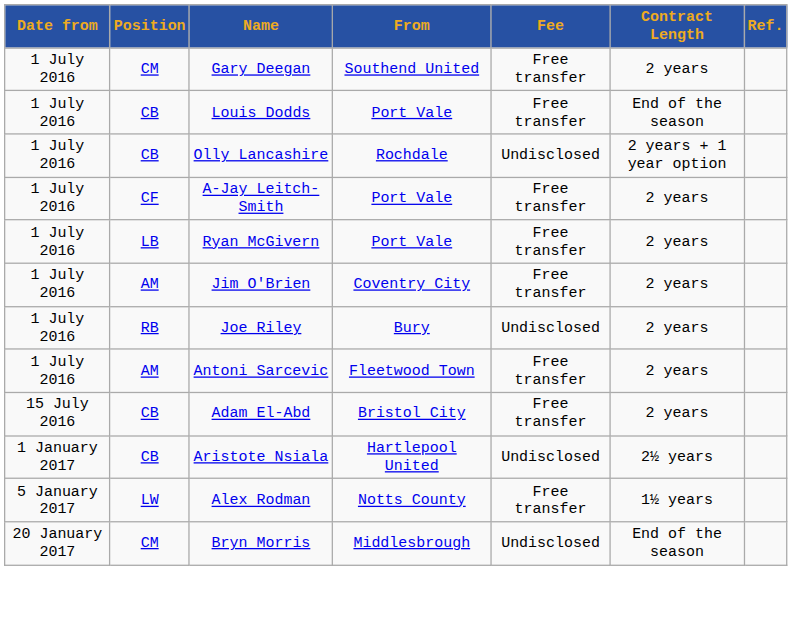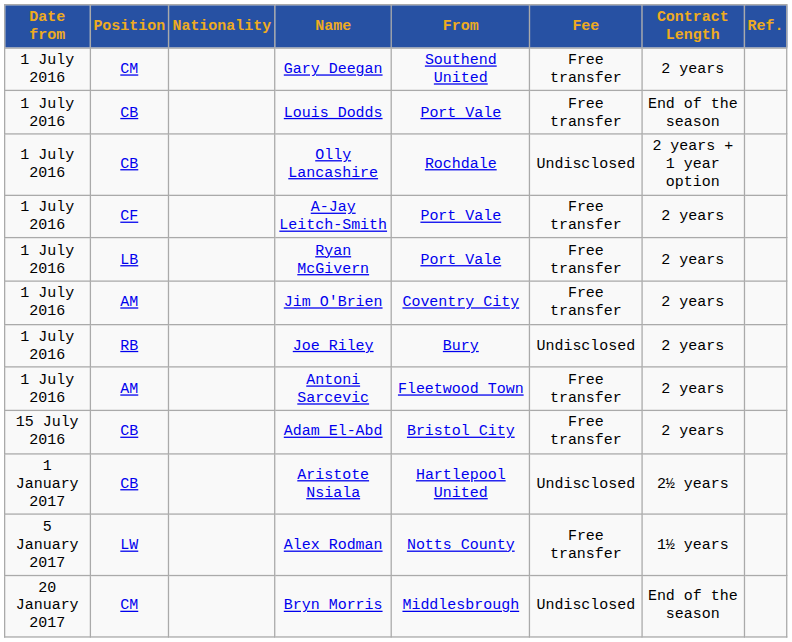 <table class="wikitable"  style="text-align:center; font-size:90%; ">
 <tr>
 <th style="background:#2751A3; color:#EEAB1F; width:110px;">Date from</th>
 <th style="background:#2751A3; color:#EEAB1F; width:50px;">Position</th>
+<th style="background:#2751A3; color:#EEAB1F; width:50px;">Nationality</th>
 <th style="background:#2751A3; color:#EEAB1F; width:150px;">Name</th>
 <th style="background:#2751A3; color:#EEAB1F; width:150px;">From</th>
 <th style="background:#2751A3; color:#EEAB1F; width:100px;">Fee</th>
 <th style="background:#2751A3; color:#EEAB1F; width:150px;">Contract Length</th>
 <th style="background:#2751A3; color:#EEAB1F; width:25px;">Ref.</th>
 </tr>
 <tr>
 <td>1 July 2016</td>
 <td><a href='#'>CM</a></td>
+<td></td>
 <td><a href='#'>Gary Deegan</a></td>
 <td><a href='#'>Southend United</a></td>
 <td>Free transfer</td>
 <td>2 years</td>
 <td></td>
 </tr>
 <tr>
 <td>1 July 2016</td>
 <td><a href='#'>CB</a></td>
+<td></td>
 <td><a href='#'>Louis Dodds</a></td>
 <td><a href='#'>Port Vale</a></td>
 <td>Free transfer</td>
 <td>End of the season</td>
 <td></td>
 </tr>
 <tr>
 <td>1 July 2016</td>
 <td><a href='#'>CB</a></td>
+<td></td>
 <td><a href='#'>Olly Lancashire</a></td>
 <td><a href='#'>Rochdale</a></td>
 <td>Undisclosed</td>
 <td>2 years + 1 year option</td>
 <td></td>
 </tr>
 <tr>
 <td>1 July 2016</td>
 <td><a href='#'>CF</a></td>
+<td></td>
 <td><a href='#'>A-Jay Leitch-Smith</a></td>
 <td><a href='#'>Port Vale</a></td>
 <td>Free transfer</td>
 <td>2 years</td>
 <td></td>
 </tr>
 <tr>
 <td>1 July 2016</td>
 <td><a href='#'>LB</a></td>
+<td></td>
 <td><a href='#'>Ryan McGivern</a></td>
 <td><a href='#'>Port Vale</a></td>
 <td>Free transfer</td>
 <td>2 years</td>
 <td></td>
 </tr>
 <tr>
 <td>1 July 2016</td>
 <td><a href='#'>AM</a></td>
+<td></td>
 <td><a href='#'>Jim O'Brien</a></td>
 <td><a href='#'>Coventry City</a></td>
 <td>Free transfer</td>
 <td>2 years</td>
 <td></td>
 </tr>
 <tr>
 <td>1 July 2016</td>
 <td><a href='#'>RB</a></td>
+<td></td>
 <td><a href='#'>Joe Riley</a></td>
 <td><a href='#'>Bury</a></td>
 <td>Undisclosed</td>
 <td>2 years</td>
 <td></td>
 </tr>
 <tr>
 <td>1 July 2016</td>
 <td><a href='#'>AM</a></td>
+<td></td>
 <td><a href='#'>Antoni Sarcevic</a></td>
 <td><a href='#'>Fleetwood Town</a></td>
 <td>Free transfer</td>
 <td>2 years</td>
 <td></td>
 </tr>
 <tr>
 <td>15 July 2016</td>
 <td><a href='#'>CB</a></td>
+<td></td>
 <td><a href='#'>Adam El-Abd</a></td>
 <td><a href='#'>Bristol City</a></td>
 <td>Free transfer</td>
 <td>2 years</td>
 <td></td>
 </tr>
 <tr>
 <td>1 January 2017</td>
 <td><a href='#'>CB</a></td>
+<td></td>
 <td><a href='#'>Aristote Nsiala</a></td>
 <td><a href='#'>Hartlepool United</a></td>
 <td>Undisclosed</td>
 <td>2½ years</td>
 <td></td>
 </tr>
 <tr>
 <td>5 January 2017</td>
 <td><a href='#'>LW</a></td>
+<td></td>
 <td><a href='#'>Alex Rodman</a></td>
 <td><a href='#'>Notts County</a></td>
 <td>Free transfer</td>
 <td>1½ years</td>
 <td></td>
 </tr>
 <tr>
 <td>20 January 2017</td>
 <td><a href='#'>CM</a></td>
+<td></td>
 <td><a href='#'>Bryn Morris</a></td>
 <td><a href='#'>Middlesbrough</a></td>
 <td>Undisclosed</td>
 <td>End of the season</td>
 <td></td>
 </tr>
 </table>
